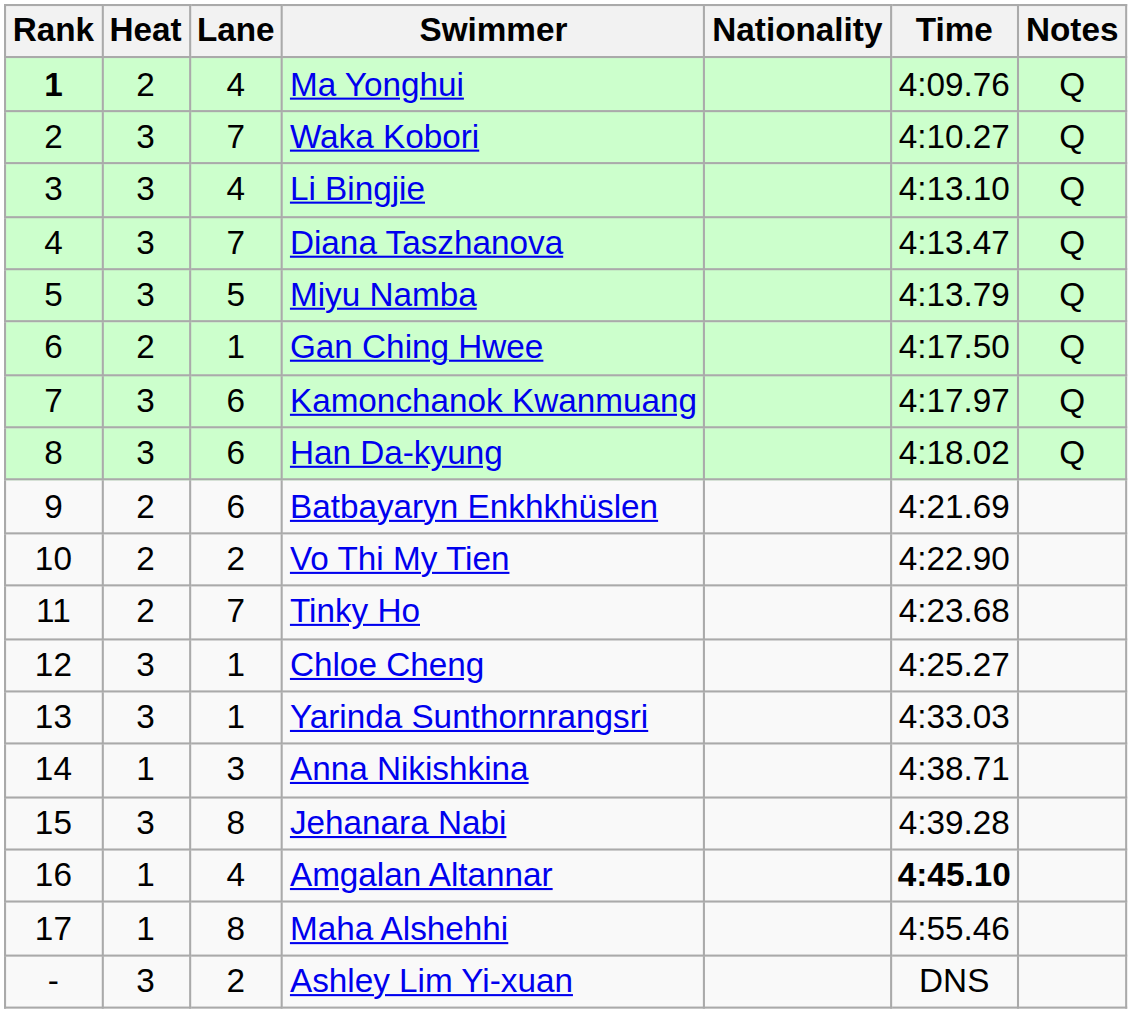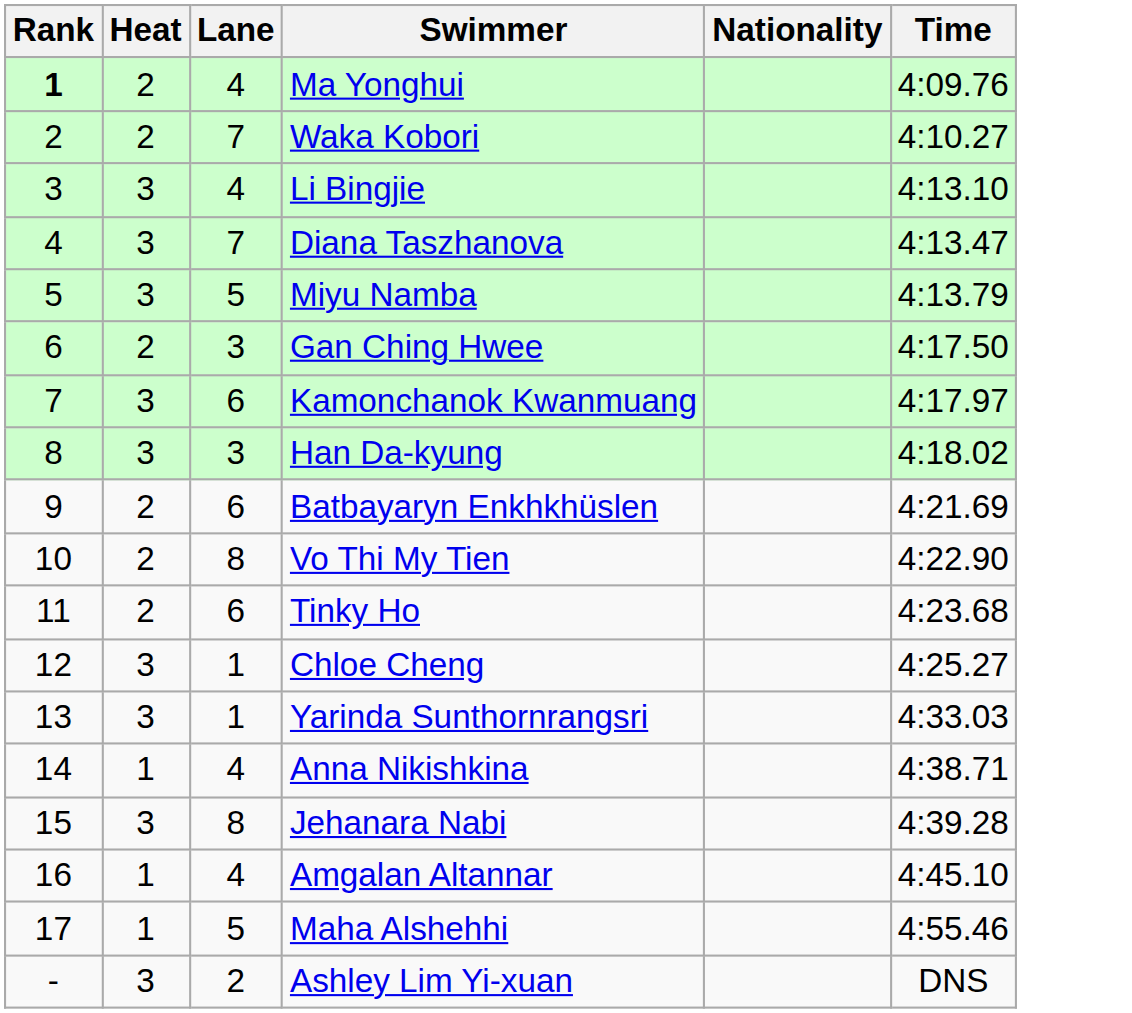 <table class="wikitable sortable" style="text-align:center">
 <tr>
 <th>Rank</th>
 <th>Heat</th>
 <th>Lane</th>
 <th>Swimmer</th>
 <th>Nationality</th>
 <th>Time</th>
-<th>Notes</th>
 </tr>
 <tr bgcolor=#ccffcc>
 <td><strong>1</strong></td>
 <td>2</td>
 <td>4</td>
 <td align=left><a href='#'>Ma Yonghui</a></td>
 <td align=left></td>
 <td>4:09.76</td>
-<td>Q</td>
 </tr>
 <tr bgcolor=#ccffcc>
 <td>2</td>
-<td>3</td>
+<td>2</td>
 <td>7</td>
 <td align=left><a href='#'>Waka Kobori</a></td>
 <td align=left></td>
 <td>4:10.27</td>
-<td>Q</td>
 </tr>
 <tr bgcolor=#ccffcc>
 <td>3</td>
 <td>3</td>
 <td>4</td>
 <td align=left><a href='#'>Li Bingjie</a></td>
 <td align=left></td>
 <td>4:13.10</td>
-<td>Q</td>
 </tr>
 <tr bgcolor=#ccffcc>
 <td>4</td>
 <td>3</td>
 <td>7</td>
 <td align=left><a href='#'>Diana Taszhanova</a></td>
 <td align=left></td>
 <td>4:13.47</td>
-<td>Q</td>
 </tr>
 <tr bgcolor=#ccffcc>
 <td>5</td>
 <td>3</td>
 <td>5</td>
 <td align=left><a href='#'>Miyu Namba</a></td>
 <td align=left></td>
 <td>4:13.79</td>
-<td>Q</td>
 </tr>
 <tr bgcolor=#ccffcc>
 <td>6</td>
 <td>2</td>
-<td>1</td>
+<td>3</td>
 <td align=left><a href='#'>Gan Ching Hwee</a></td>
 <td align=left></td>
 <td>4:17.50</td>
-<td>Q</td>
 </tr>
 <tr bgcolor=#ccffcc>
 <td>7</td>
 <td>3</td>
 <td>6</td>
 <td align=left><a href='#'>Kamonchanok Kwanmuang</a></td>
 <td align=left></td>
 <td>4:17.97</td>
-<td>Q</td>
 </tr>
 <tr bgcolor=#ccffcc>
 <td>8</td>
 <td>3</td>
-<td>6</td>
+<td>3</td>
 <td align=left><a href='#'>Han Da-kyung</a></td>
 <td align=left></td>
 <td>4:18.02</td>
-<td>Q</td>
 </tr>
 <tr>
 <td>9</td>
 <td>2</td>
 <td>6</td>
 <td align=left><a href='#'>Batbayaryn Enkhkhüslen</a></td>
 <td align=left></td>
 <td>4:21.69</td>
-<td></td>
 </tr>
 <tr>
 <td>10</td>
 <td>2</td>
-<td>2</td>
+<td>8</td>
 <td align=left><a href='#'>Vo Thi My Tien</a></td>
 <td align=left></td>
 <td>4:22.90</td>
-<td></td>
 </tr>
 <tr>
 <td>11</td>
 <td>2</td>
-<td>7</td>
+<td>6</td>
 <td align=left><a href='#'>Tinky Ho</a></td>
 <td align=left></td>
 <td>4:23.68</td>
-<td></td>
 </tr>
 <tr>
 <td>12</td>
 <td>3</td>
 <td>1</td>
 <td align=left><a href='#'>Chloe Cheng</a></td>
 <td align=left></td>
 <td>4:25.27</td>
-<td></td>
 </tr>
 <tr>
 <td>13</td>
 <td>3</td>
 <td>1</td>
 <td align=left><a href='#'>Yarinda Sunthornrangsri</a></td>
 <td align=left></td>
 <td>4:33.03</td>
-<td></td>
 </tr>
 <tr>
 <td>14</td>
 <td>1</td>
-<td>3</td>
+<td>4</td>
 <td align=left><a href='#'>Anna Nikishkina</a></td>
 <td align=left></td>
 <td>4:38.71</td>
-<td></td>
 </tr>
 <tr>
 <td>15</td>
 <td>3</td>
 <td>8</td>
 <td align=left><a href='#'>Jehanara Nabi</a></td>
 <td align=left></td>
 <td>4:39.28</td>
-<td></td>
 </tr>
 <tr>
 <td>16</td>
 <td>1</td>
 <td>4</td>
 <td align=left><a href='#'>Amgalan Altannar</a></td>
 <td align=left></td>
-<td><strong>4:45.10</strong></td>
-<td></td>
+<td>4:45.10</td>
 </tr>
 <tr>
 <td>17</td>
 <td>1</td>
-<td>8</td>
+<td>5</td>
 <td align=left><a href='#'>Maha Alshehhi</a></td>
 <td align=left></td>
 <td>4:55.46</td>
-<td></td>
 </tr>
 <tr>
 <td>-</td>
 <td>3</td>
 <td>2</td>
 <td align=left><a href='#'>Ashley Lim Yi-xuan</a></td>
 <td align=left></td>
 <td>DNS</td>
-<td></td>
 </tr>
 </table>
